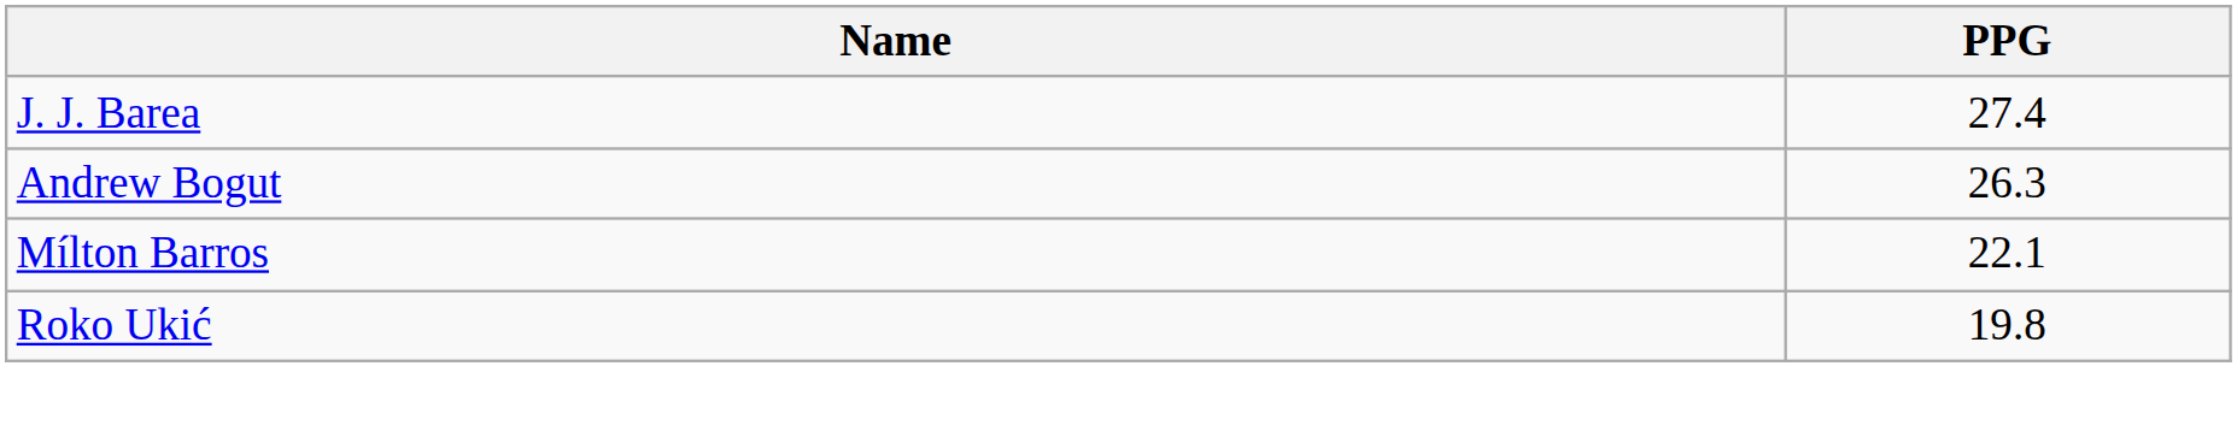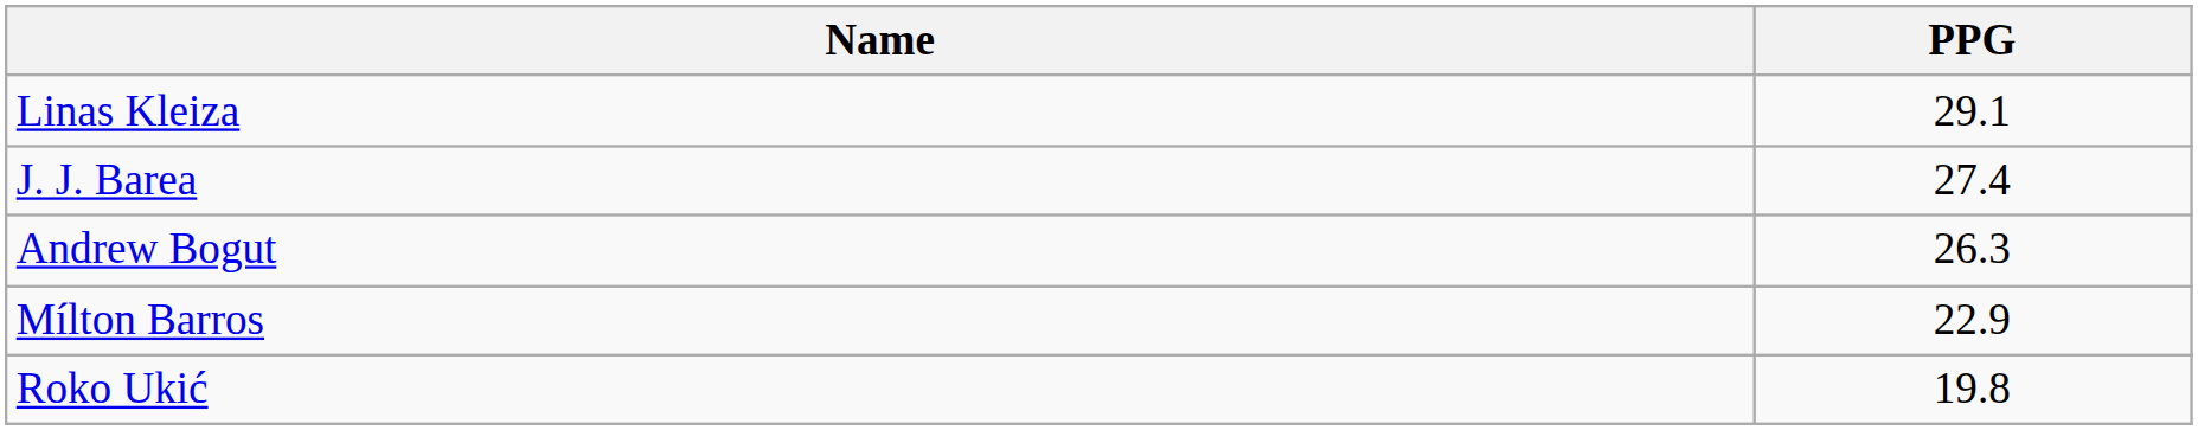 <table class=wikitable width="90%">
 <tr>
 <th width="80%">Name</th>
 <th width="20%">PPG</th>
+</tr>
+<tr>
+<td> <a href='#'>Linas Kleiza</a></td>
+<td align=center>29.1</td>
 </tr>
 <tr>
 <td> <a href='#'>J. J. Barea</a></td>
 <td align=center>27.4</td>
 </tr>
 <tr>
 <td> <a href='#'>Andrew Bogut</a></td>
 <td align=center>26.3</td>
 </tr>
 <tr>
 <td> <a href='#'>Mílton Barros</a></td>
-<td align=center>22.1</td>
+<td align=center>22.9</td>
 </tr>
 <tr>
 <td> <a href='#'>Roko Ukić</a></td>
 <td align=center>19.8</td>
 </tr>
 </table>
